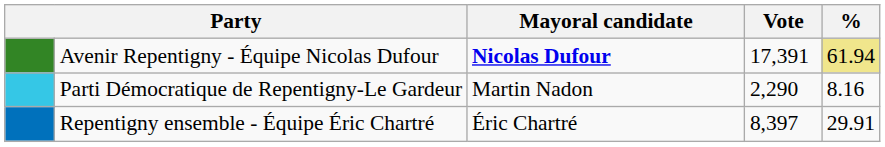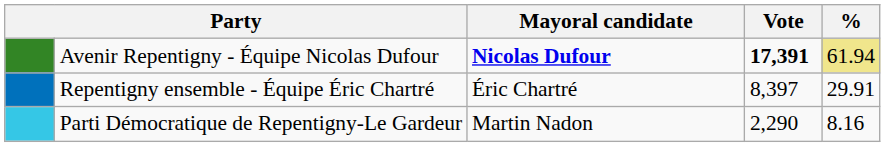 <table class="wikitable">
 <tr>
 <th bgcolor="#DDDDFF" width="230px" colspan="2">Party</th>
 <th bgcolor="#DDDDFF" width="200px">Mayoral candidate</th>
 <th bgcolor="#DDDDFF" width="50px">Vote</th>
 <th bgcolor="#DDDDFF" width="30px">%</th>
 </tr>
 <tr>
 <td bgcolor=#328525 width="30px"> </td>
 <td>Avenir Repentigny - Équipe Nicolas Dufour</td>
 <td><strong><a href='#'>Nicolas Dufour</a></strong></td>
-<td>17,391</td>
+<td><strong>17,391</strong></td>
 <td style="background: khaki;">61.94</td>
+</tr>
+<tr>
+<td bgcolor=#0071bc width="30px"> </td>
+<td>Repentigny ensemble - Équipe Éric Chartré</td>
+<td>Éric Chartré</td>
+<td>8,397</td>
+<td>29.91</td>
 </tr>
 <tr>
 <td bgcolor=#35C7E6 width="30px"> </td>
 <td>Parti Démocratique de Repentigny-Le Gardeur</td>
 <td>Martin Nadon</td>
 <td>2,290</td>
 <td>8.16</td>
 </tr>
-<tr>
-<td bgcolor=#0071bc width="30px"> </td>
-<td>Repentigny ensemble - Équipe Éric Chartré</td>
-<td>Éric Chartré</td>
-<td>8,397</td>
-<td>29.91</td>
-</tr>
 </table>
